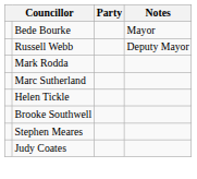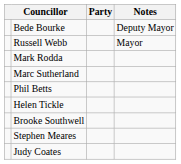 <table class="wikitable">
 <tr>
 <th colspan="2">Councillor</th>
 <th>Party</th>
 <th>Notes</th>
 </tr>
 <tr>
 <td> </td>
 <td>Bede Bourke</td>
 <td></td>
-<td>Mayor</td>
+<td>Deputy Mayor</td>
 </tr>
 <tr>
 <td> </td>
 <td>Russell Webb</td>
 <td></td>
-<td>Deputy Mayor</td>
+<td>Mayor</td>
 </tr>
 <tr>
 <td> </td>
 <td>Mark Rodda</td>
 <td></td>
 <td></td>
 </tr>
 <tr>
 <td> </td>
 <td>Marc Sutherland</td>
+<td></td>
+<td></td>
+</tr>
+<tr>
+<td> </td>
+<td>Phil Betts</td>
 <td></td>
 <td></td>
 </tr>
 <tr>
 <td> </td>
 <td>Helen Tickle</td>
 <td></td>
 <td></td>
 </tr>
 <tr>
 <td> </td>
 <td>Brooke Southwell</td>
 <td></td>
 <td></td>
 </tr>
 <tr>
 <td> </td>
 <td>Stephen Meares</td>
 <td></td>
 <td></td>
 </tr>
 <tr>
 <td> </td>
 <td>Judy Coates</td>
 <td></td>
 <td></td>
 </tr>
 </table>
